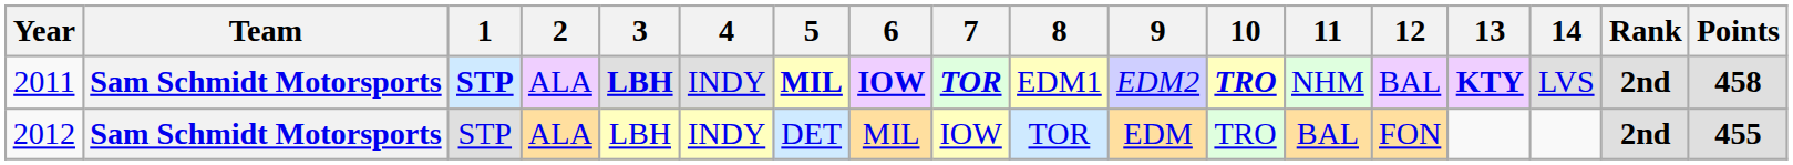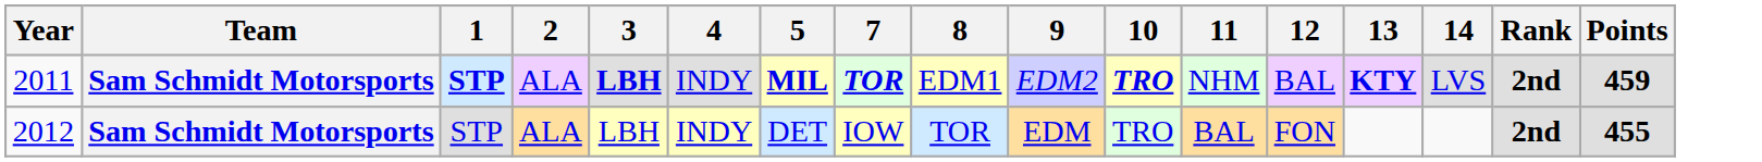 <table class="wikitable" style="text-align:center; font-size:85%">
 <tr>
 <th>Year</th>
 <th>Team</th>
 <th>1</th>
 <th>2</th>
 <th>3</th>
 <th>4</th>
 <th>5</th>
-<th>6</th>
 <th>7</th>
 <th>8</th>
 <th>9</th>
 <th>10</th>
 <th>11</th>
 <th>12</th>
 <th>13</th>
 <th>14</th>
 <th>Rank</th>
 <th>Points</th>
 </tr>
 <tr>
 <td><a href='#'>2011</a></td>
 <th nowrap><a href='#'>Sam Schmidt Motorsports</a></th>
 <td style="background:#CFEAFF;"><strong><a href='#'>STP</a></strong><br></td>
 <td style="background:#EFCFFF;"><a href='#'>ALA</a><br></td>
 <td style="background:#DFDFDF;"><strong><a href='#'>LBH</a></strong><br></td>
 <td style="background:#DFDFDF;"><a href='#'>INDY</a><br></td>
 <td style="background:#FFFFBF;"><strong><a href='#'>MIL</a></strong><br></td>
-<td style="background:#EFCFFF;"><strong><a href='#'>IOW</a></strong><br></td>
 <td style="background:#DFFFDF;"><strong><em><a href='#'>TOR</a></em></strong><br></td>
 <td style="background:#FFFFBF;"><a href='#'>EDM1</a><br></td>
 <td style="background:#CFCFFF;"><em><a href='#'>EDM2</a></em><br></td>
 <td style="background:#FFFFBF;"><strong><em><a href='#'>TRO</a></em></strong><br></td>
 <td style="background:#DFFFDF;"><a href='#'>NHM</a><br></td>
 <td style="background:#EFCFFF;"><a href='#'>BAL</a><br></td>
 <td style="background:#EFCFFF;"><strong><a href='#'>KTY</a><br></strong></td>
 <td style="background:#DFDFDF;"><a href='#'>LVS</a><br></td>
 <th style="background:#DFDFDF;">2nd</th>
-<th style="background:#DFDFDF;">458</th>
+<th style="background:#DFDFDF;">459</th>
 </tr>
 <tr>
 <td><a href='#'>2012</a></td>
 <th nowrap><a href='#'>Sam Schmidt Motorsports</a></th>
 <td style="background:#DFDFDF;"><a href='#'>STP</a><br></td>
 <td style="background:#FFDF9F;"><a href='#'>ALA</a><br></td>
 <td style="background:#FFFFBF;"><a href='#'>LBH</a><br></td>
 <td style="background:#FFFFBF;"><a href='#'>INDY</a><br></td>
 <td style="background:#CFEAFF;"><a href='#'>DET</a><br></td>
-<td style="background:#FFDF9F;"><a href='#'>MIL</a><br></td>
 <td style="background:#FFFFBF;"><a href='#'>IOW</a><br></td>
 <td style="background:#CFEAFF;"><a href='#'>TOR</a><br></td>
 <td style="background:#FFDF9F;"><a href='#'>EDM</a><br></td>
 <td style="background:#DFFFDF;"><a href='#'>TRO</a><br></td>
 <td style="background:#FFDF9F;"><a href='#'>BAL</a><br></td>
 <td style="background:#FFDF9F;"><a href='#'>FON</a><br></td>
 <td></td>
 <td></td>
 <th style="background:#DFDFDF;">2nd</th>
 <th style="background:#DFDFDF;">455</th>
 </tr>
 </table>
